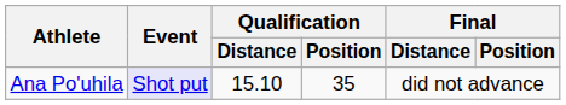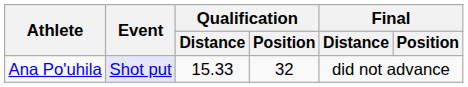 <table class=wikitable style="font-size:90%">
 <tr>
 <th rowspan="2">Athlete</th>
 <th rowspan="2">Event</th>
 <th colspan="2">Qualification</th>
 <th colspan="2">Final</th>
 </tr>
 <tr style="font-size:95%">
 <th>Distance</th>
 <th>Position</th>
 <th>Distance</th>
 <th>Position</th>
 </tr>
 <tr align=center>
 <td align=left><a href='#'>Ana Po'uhila</a></td>
 <td align=left style="background: lavender;"><a href='#'>Shot put</a></td>
-<td>15.10</td>
-<td>35</td>
+<td>15.33</td>
+<td>32</td>
 <td colspan=2>did not advance</td>
 </tr>
 </table>
